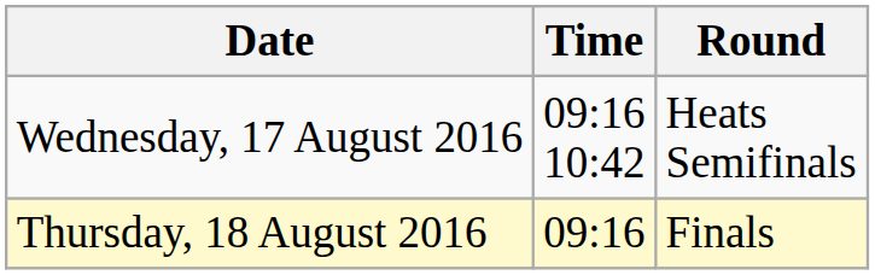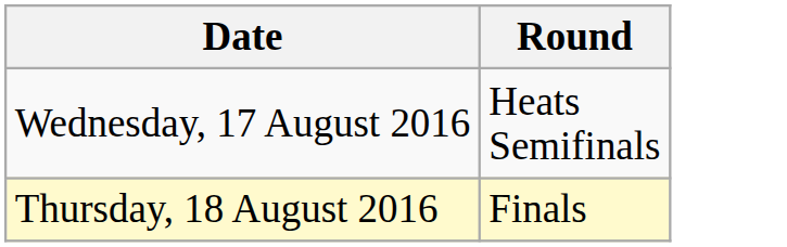 <table class="wikitable">
 <tr>
 <th>Date</th>
-<th>Time</th>
 <th>Round</th>
 </tr>
 <tr>
 <td>Wednesday, 17 August 2016</td>
-<td>09:16<br>10:42</td>
 <td>Heats<br>Semifinals</td>
 </tr>
 <tr>
 <td style=background:lemonchiffon>Thursday, 18 August 2016</td>
-<td style=background:lemonchiffon>09:16</td>
 <td style=background:lemonchiffon>Finals</td>
 </tr>
 </table>
